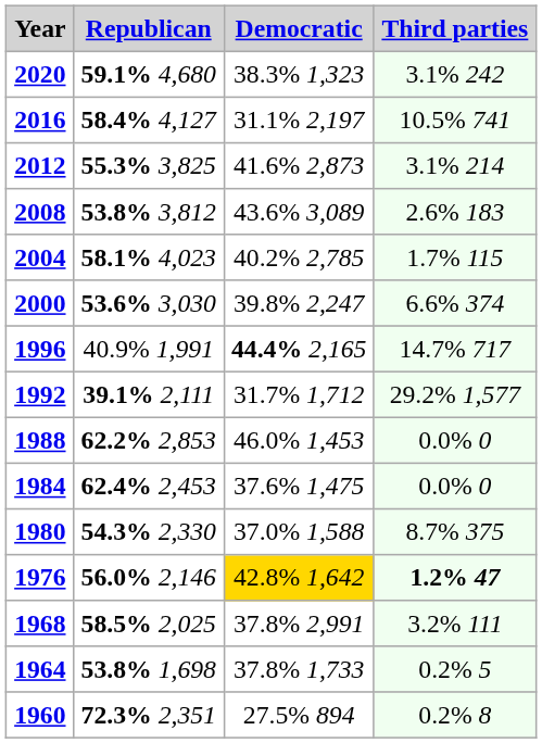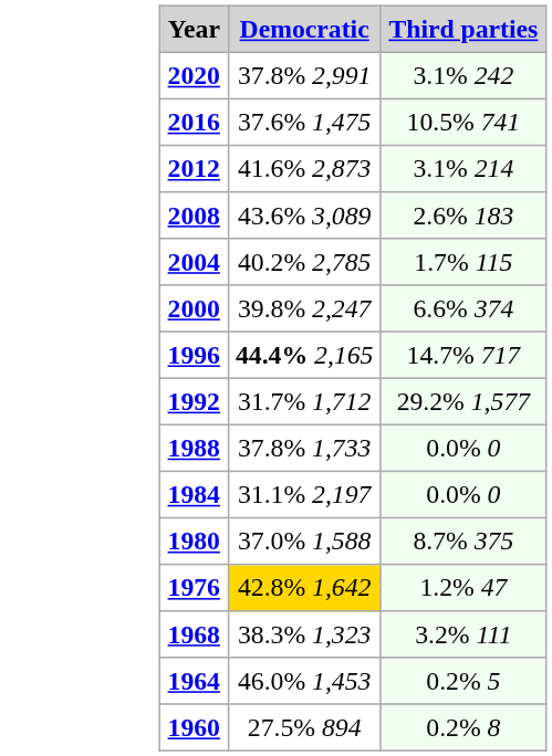 <table align="center" border="2" cellpadding="4" cellspacing="0" style="float:right; margin: 1em 1em 1em 0; border: 1px #aaa solid; border-collapse: collapse; font-size: 95%;">
 <tr bgcolor=lightgrey>
 <th>Year</th>
-<th><a href='#'>Republican</a></th>
 <th><a href='#'>Democratic</a></th>
 <th><a href='#'>Third parties</a></th>
 </tr>
 <tr>
 <td style="text-align:center;" ><strong><a href='#'>2020</a></strong></td>
-<td style="text-align:center;" ><strong>59.1%</strong> <em>4,680</em></td>
-<td style="text-align:center;" >38.3% <em>1,323</em></td>
+<td style="text-align:center;" >37.8% <em>2,991</em></td>
 <td style="text-align:center; background:honeyDew;">3.1% <em>242</em></td>
 </tr>
 <tr>
 <td style="text-align:center;" ><strong><a href='#'>2016</a></strong></td>
-<td style="text-align:center;" ><strong>58.4%</strong> <em>4,127</em></td>
-<td style="text-align:center;" >31.1% <em>2,197</em></td>
+<td style="text-align:center;" >37.6% <em>1,475</em></td>
 <td style="text-align:center; background:honeyDew;">10.5% <em>741</em></td>
 </tr>
 <tr>
 <td style="text-align:center;" ><strong><a href='#'>2012</a></strong></td>
-<td style="text-align:center;" ><strong>55.3%</strong> <em>3,825</em></td>
 <td style="text-align:center;" >41.6% <em>2,873</em></td>
 <td style="text-align:center; background:honeyDew;">3.1% <em>214</em></td>
 </tr>
 <tr>
 <td style="text-align:center;" ><strong><a href='#'>2008</a></strong></td>
-<td style="text-align:center;" ><strong>53.8%</strong> <em>3,812</em></td>
 <td style="text-align:center;" >43.6% <em>3,089</em></td>
 <td style="text-align:center; background:honeyDew;">2.6% <em>183</em></td>
 </tr>
 <tr>
 <td style="text-align:center;" ><strong><a href='#'>2004</a></strong></td>
-<td style="text-align:center;" ><strong>58.1%</strong> <em>4,023</em></td>
 <td style="text-align:center;" >40.2% <em>2,785</em></td>
 <td style="text-align:center; background:honeyDew;">1.7% <em>115</em></td>
 </tr>
 <tr>
 <td style="text-align:center;" ><strong><a href='#'>2000</a></strong></td>
-<td style="text-align:center;" ><strong>53.6%</strong> <em>3,030</em></td>
 <td style="text-align:center;" >39.8% <em>2,247</em></td>
 <td style="text-align:center; background:honeyDew;">6.6% <em>374</em></td>
 </tr>
 <tr>
 <td style="text-align:center;" ><strong><a href='#'>1996</a></strong></td>
-<td style="text-align:center;" >40.9% <em>1,991</em></td>
 <td style="text-align:center;" ><strong>44.4%</strong> <em>2,165</em></td>
 <td style="text-align:center; background:honeyDew;">14.7% <em>717</em></td>
 </tr>
 <tr>
 <td style="text-align:center;" ><strong><a href='#'>1992</a></strong></td>
-<td style="text-align:center;" ><strong>39.1%</strong> <em>2,111</em></td>
 <td style="text-align:center;" >31.7% <em>1,712</em></td>
 <td style="text-align:center; background:honeyDew;">29.2% <em>1,577</em></td>
 </tr>
 <tr>
 <td style="text-align:center;" ><strong><a href='#'>1988</a></strong></td>
-<td style="text-align:center;" ><strong>62.2%</strong> <em>2,853</em></td>
-<td style="text-align:center;" >46.0% <em>1,453</em></td>
+<td style="text-align:center;" >37.8% <em>1,733</em></td>
 <td style="text-align:center; background:honeyDew;">0.0% <em>0</em></td>
 </tr>
 <tr>
 <td style="text-align:center;" ><strong><a href='#'>1984</a></strong></td>
-<td style="text-align:center;" ><strong>62.4%</strong> <em>2,453</em></td>
-<td style="text-align:center;" >37.6% <em>1,475</em></td>
+<td style="text-align:center;" >31.1% <em>2,197</em></td>
 <td style="text-align:center; background:honeyDew;">0.0% <em>0</em></td>
 </tr>
 <tr>
 <td style="text-align:center;" ><strong><a href='#'>1980</a></strong></td>
-<td style="text-align:center;" ><strong>54.3%</strong> <em>2,330</em></td>
 <td style="text-align:center;" >37.0% <em>1,588</em></td>
 <td style="text-align:center; background:honeyDew;">8.7% <em>375</em></td>
 </tr>
 <tr>
 <td style="text-align:center;" ><strong><a href='#'>1976</a></strong></td>
-<td style="text-align:center;" ><strong>56.0%</strong> <em>2,146</em></td>
 <td style="background: gold; text-align:center;" >42.8% <em>1,642</em></td>
-<td style="text-align:center; background:honeyDew;"><strong>1.2% <em>47</em></strong></td>
+<td style="text-align:center; background:honeyDew;">1.2% <em>47</em></td>
 </tr>
 <tr>
 <td style="text-align:center;" ><strong><a href='#'>1968</a></strong></td>
-<td style="text-align:center;" ><strong>58.5%</strong> <em>2,025</em></td>
-<td style="text-align:center;" >37.8% <em>2,991</em></td>
+<td style="text-align:center;" >38.3% <em>1,323</em></td>
 <td style="text-align:center; background:honeyDew;">3.2% <em>111</em></td>
 </tr>
 <tr>
 <td style="text-align:center;" ><strong><a href='#'>1964</a></strong></td>
-<td style="text-align:center;" ><strong>53.8%</strong> <em>1,698</em></td>
-<td style="text-align:center;" >37.8% <em>1,733</em></td>
+<td style="text-align:center;" >46.0% <em>1,453</em></td>
 <td style="text-align:center; background:honeyDew;">0.2% <em>5</em></td>
 </tr>
 <tr>
 <td style="text-align:center;" ><strong><a href='#'>1960</a></strong></td>
-<td style="text-align:center;" ><strong>72.3%</strong> <em>2,351</em></td>
 <td style="text-align:center;" >27.5% <em>894</em></td>
 <td style="text-align:center; background:honeyDew;">0.2% <em>8</em></td>
 </tr>
 </table>
